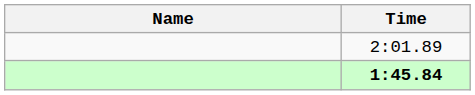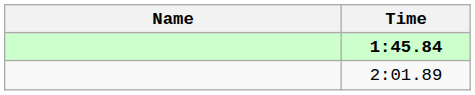 <table class="wikitable" style="text-align:center;">
 <tr>
 <th style="width:19em">Name</th>
 <th style="width:7em">Time</th>
 </tr>
+<tr bgcolor=ccffcc>
+<td align=left><strong></strong></td>
+<td><strong>1:45.84</strong></td>
+</tr>
 <tr>
 <td align=left></td>
 <td>2:01.89</td>
 </tr>
-<tr bgcolor=ccffcc>
-<td align=left><strong></strong></td>
-<td><strong>1:45.84</strong></td>
-</tr>
 </table>
